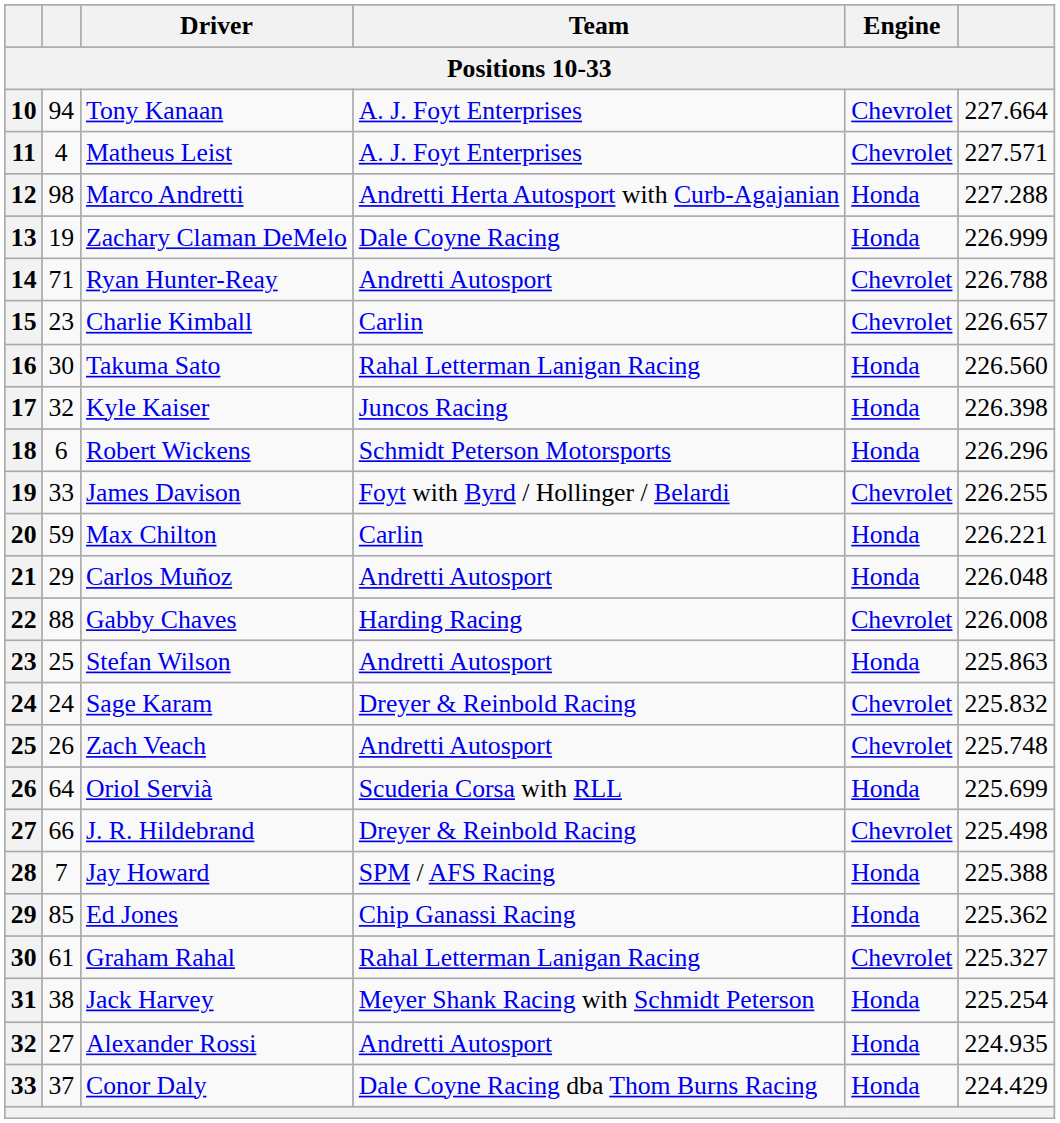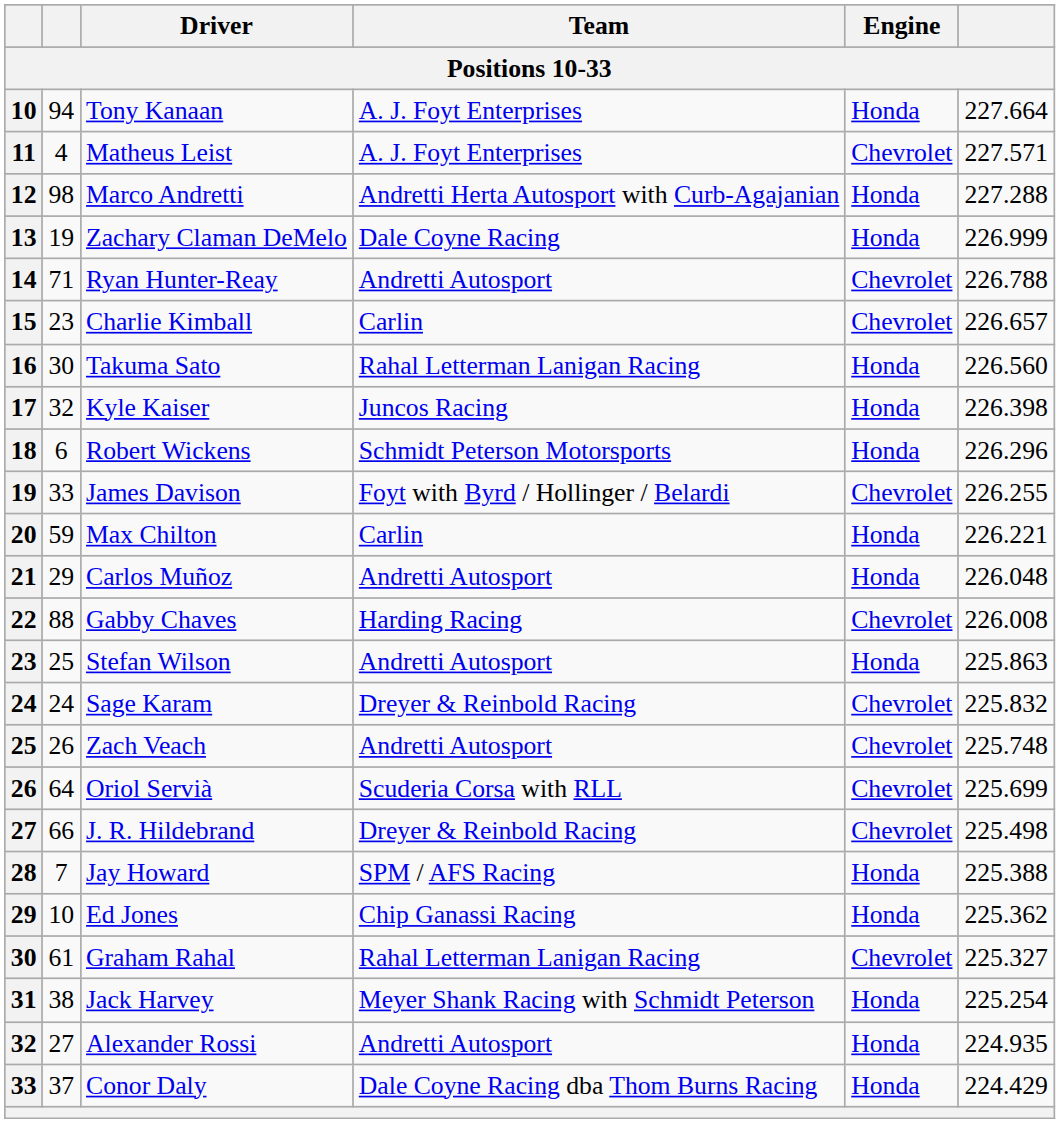 <table class="wikitable" style="font-size:95%;">
 <tr>
 <th></th>
 <th></th>
 <th>Driver</th>
 <th>Team</th>
 <th>Engine</th>
 <th></th>
 </tr>
 <tr>
 <th scope="row" colspan=6>Positions 10-33</th>
 </tr>
 <tr>
 <th scope="row">10</th>
 <td style="text-align:center;">94</td>
 <td align="left"> <a href='#'>Tony Kanaan</a></td>
 <td><a href='#'>A. J. Foyt Enterprises</a></td>
-<td><a href='#'>Chevrolet</a></td>
+<td><a href='#'>Honda</a></td>
 <td>227.664</td>
 </tr>
 <tr>
 <th scope="row">11</th>
 <td style="text-align:center;">4</td>
 <td align="left"> <a href='#'>Matheus Leist</a> </td>
 <td><a href='#'>A. J. Foyt Enterprises</a></td>
 <td><a href='#'>Chevrolet</a></td>
 <td>227.571</td>
 </tr>
 <tr>
 <th scope="row">12</th>
 <td style="text-align:center;">98</td>
 <td align="left"> <a href='#'>Marco Andretti</a></td>
 <td><a href='#'>Andretti Herta Autosport</a> with <a href='#'>Curb-Agajanian</a></td>
 <td><a href='#'>Honda</a></td>
 <td>227.288</td>
 </tr>
 <tr>
 <th scope="row">13</th>
 <td style="text-align:center;">19</td>
 <td align="left"> <a href='#'>Zachary Claman DeMelo</a> </td>
 <td><a href='#'>Dale Coyne Racing</a></td>
 <td><a href='#'>Honda</a></td>
 <td>226.999</td>
 </tr>
 <tr>
 <th scope="row">14</th>
 <td style="text-align:center;">71</td>
 <td align="left"> <a href='#'>Ryan Hunter-Reay</a></td>
 <td><a href='#'>Andretti Autosport</a></td>
 <td><a href='#'>Chevrolet</a></td>
 <td>226.788</td>
 </tr>
 <tr>
 <th scope="row">15</th>
 <td style="text-align:center;">23</td>
 <td align="left"> <a href='#'>Charlie Kimball</a></td>
 <td><a href='#'>Carlin</a></td>
 <td><a href='#'>Chevrolet</a></td>
 <td>226.657</td>
 </tr>
 <tr>
 <th scope="row">16</th>
 <td style="text-align:center;">30</td>
 <td align="left"> <a href='#'>Takuma Sato</a></td>
 <td><a href='#'>Rahal Letterman Lanigan Racing</a></td>
 <td><a href='#'>Honda</a></td>
 <td>226.560</td>
 </tr>
 <tr>
 <th scope="row">17</th>
 <td style="text-align:center;">32</td>
 <td align="left"> <a href='#'>Kyle Kaiser</a> </td>
 <td><a href='#'>Juncos Racing</a></td>
 <td><a href='#'>Honda</a></td>
 <td>226.398</td>
 </tr>
 <tr>
 <th scope="row">18</th>
 <td style="text-align:center;">6</td>
 <td align="left"> <a href='#'>Robert Wickens</a> </td>
 <td><a href='#'>Schmidt Peterson Motorsports</a></td>
 <td><a href='#'>Honda</a></td>
 <td>226.296</td>
 </tr>
 <tr>
 <th scope="row">19</th>
 <td style="text-align:center;">33</td>
 <td align="left"> <a href='#'>James Davison</a></td>
 <td><a href='#'>Foyt</a> with <a href='#'>Byrd</a> / Hollinger / <a href='#'>Belardi</a></td>
 <td><a href='#'>Chevrolet</a></td>
 <td>226.255</td>
 </tr>
 <tr>
 <th scope="row">20</th>
 <td style="text-align:center;">59</td>
 <td align="left"> <a href='#'>Max Chilton</a></td>
 <td><a href='#'>Carlin</a></td>
 <td><a href='#'>Honda</a></td>
 <td>226.221</td>
 </tr>
 <tr>
 <th scope="row">21</th>
 <td style="text-align:center;">29</td>
 <td align="left"> <a href='#'>Carlos Muñoz</a></td>
 <td><a href='#'>Andretti Autosport</a></td>
 <td><a href='#'>Honda</a></td>
 <td>226.048</td>
 </tr>
 <tr>
 <th scope="row">22</th>
 <td style="text-align:center;">88</td>
 <td align="left"> <a href='#'>Gabby Chaves</a></td>
 <td><a href='#'>Harding Racing</a></td>
 <td><a href='#'>Chevrolet</a></td>
 <td>226.008</td>
 </tr>
 <tr>
 <th scope="row">23</th>
 <td style="text-align:center;">25</td>
 <td align="left"> <a href='#'>Stefan Wilson</a></td>
 <td><a href='#'>Andretti Autosport</a></td>
 <td><a href='#'>Honda</a></td>
 <td>225.863</td>
 </tr>
 <tr>
 <th scope="row">24</th>
 <td style="text-align:center;">24</td>
 <td align="left"> <a href='#'>Sage Karam</a></td>
 <td><a href='#'>Dreyer & Reinbold Racing</a></td>
 <td><a href='#'>Chevrolet</a></td>
 <td>225.832</td>
 </tr>
 <tr>
 <th scope="row">25</th>
 <td style="text-align:center;">26</td>
 <td align="left"> <a href='#'>Zach Veach</a></td>
 <td><a href='#'>Andretti Autosport</a></td>
 <td><a href='#'>Chevrolet</a></td>
 <td>225.748</td>
 </tr>
 <tr>
 <th scope="row">26</th>
 <td style="text-align:center;">64</td>
 <td align="left"> <a href='#'>Oriol Servià</a></td>
 <td><a href='#'>Scuderia Corsa</a> with <a href='#'>RLL</a></td>
-<td><a href='#'>Honda</a></td>
+<td><a href='#'>Chevrolet</a></td>
 <td>225.699</td>
 </tr>
 <tr>
 <th scope="row">27</th>
 <td style="text-align:center;">66</td>
 <td align="left"> <a href='#'>J. R. Hildebrand</a></td>
 <td><a href='#'>Dreyer & Reinbold Racing</a></td>
 <td><a href='#'>Chevrolet</a></td>
 <td>225.498</td>
 </tr>
 <tr>
 <th scope="row">28</th>
 <td style="text-align:center;">7</td>
 <td align="left"> <a href='#'>Jay Howard</a></td>
 <td><a href='#'>SPM</a> / <a href='#'>AFS Racing</a></td>
 <td><a href='#'>Honda</a></td>
 <td>225.388</td>
 </tr>
 <tr>
 <th scope="row">29</th>
-<td style="text-align:center;">85</td>
+<td style="text-align:center;">10</td>
 <td align="left"> <a href='#'>Ed Jones</a></td>
 <td><a href='#'>Chip Ganassi Racing</a></td>
 <td><a href='#'>Honda</a></td>
 <td>225.362</td>
 </tr>
 <tr>
 <th scope="row">30</th>
 <td style="text-align:center;">61</td>
 <td align="left"> <a href='#'>Graham Rahal</a></td>
 <td><a href='#'>Rahal Letterman Lanigan Racing</a></td>
 <td><a href='#'>Chevrolet</a></td>
 <td>225.327</td>
 </tr>
 <tr>
 <th scope="row">31</th>
 <td style="text-align:center;">38</td>
 <td align="left"> <a href='#'>Jack Harvey</a></td>
 <td><a href='#'>Meyer Shank Racing</a> with <a href='#'>Schmidt Peterson</a></td>
 <td><a href='#'>Honda</a></td>
 <td>225.254</td>
 </tr>
 <tr>
 <th scope="row">32</th>
 <td style="text-align:center;">27</td>
 <td align="left"> <a href='#'>Alexander Rossi</a></td>
 <td><a href='#'>Andretti Autosport</a></td>
 <td><a href='#'>Honda</a></td>
 <td>224.935</td>
 </tr>
 <tr>
 <th scope="row">33</th>
 <td style="text-align:center;">37</td>
 <td align="left"> <a href='#'>Conor Daly</a></td>
 <td><a href='#'>Dale Coyne Racing</a> dba <a href='#'>Thom Burns Racing</a></td>
 <td><a href='#'>Honda</a></td>
 <td>224.429</td>
 </tr>
 <tr>
 <th colspan="6"></th>
 </tr>
 <tr>
 </tr>
 </table>
